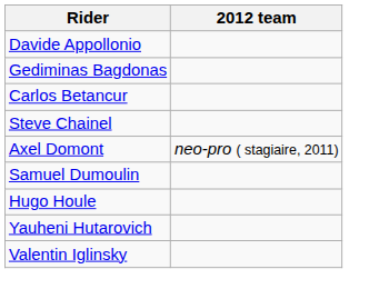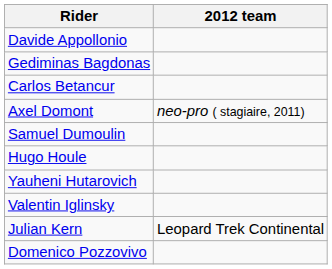 <table class="wikitable">
 <tr>
 <th>Rider</th>
 <th>2012 team</th>
 </tr>
 <tr>
 <td><a href='#'>Davide Appollonio</a></td>
 <td></td>
 </tr>
 <tr>
 <td><a href='#'>Gediminas Bagdonas</a></td>
 <td></td>
 </tr>
 <tr>
 <td><a href='#'>Carlos Betancur</a></td>
-<td></td>
-</tr>
-<tr>
-<td><a href='#'>Steve Chainel</a></td>
 <td></td>
 </tr>
 <tr>
 <td><a href='#'>Axel Domont</a></td>
 <td><em>neo-pro</em> <small>( stagiaire, 2011)</small></td>
 </tr>
 <tr>
 <td><a href='#'>Samuel Dumoulin</a></td>
 <td></td>
 </tr>
 <tr>
 <td><a href='#'>Hugo Houle</a></td>
 <td></td>
 </tr>
 <tr>
 <td><a href='#'>Yauheni Hutarovich</a></td>
 <td></td>
 </tr>
 <tr>
 <td><a href='#'>Valentin Iglinsky</a></td>
 <td></td>
 </tr>
+<tr>
+<td><a href='#'>Julian Kern</a></td>
+<td>Leopard Trek Continental</td>
+</tr>
+<tr>
+<td><a href='#'>Domenico Pozzovivo</a></td>
+<td></td>
+</tr>
 </table>
